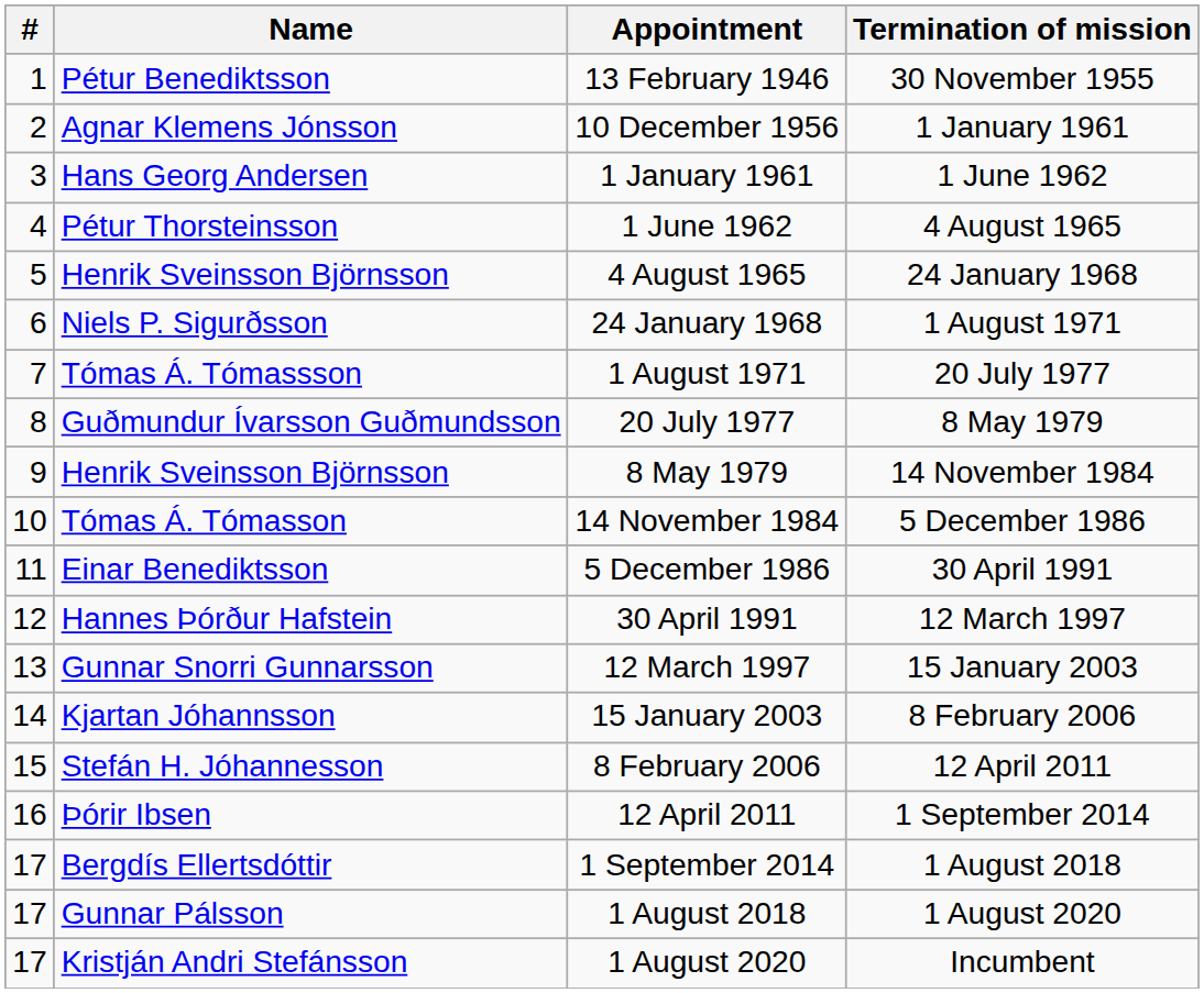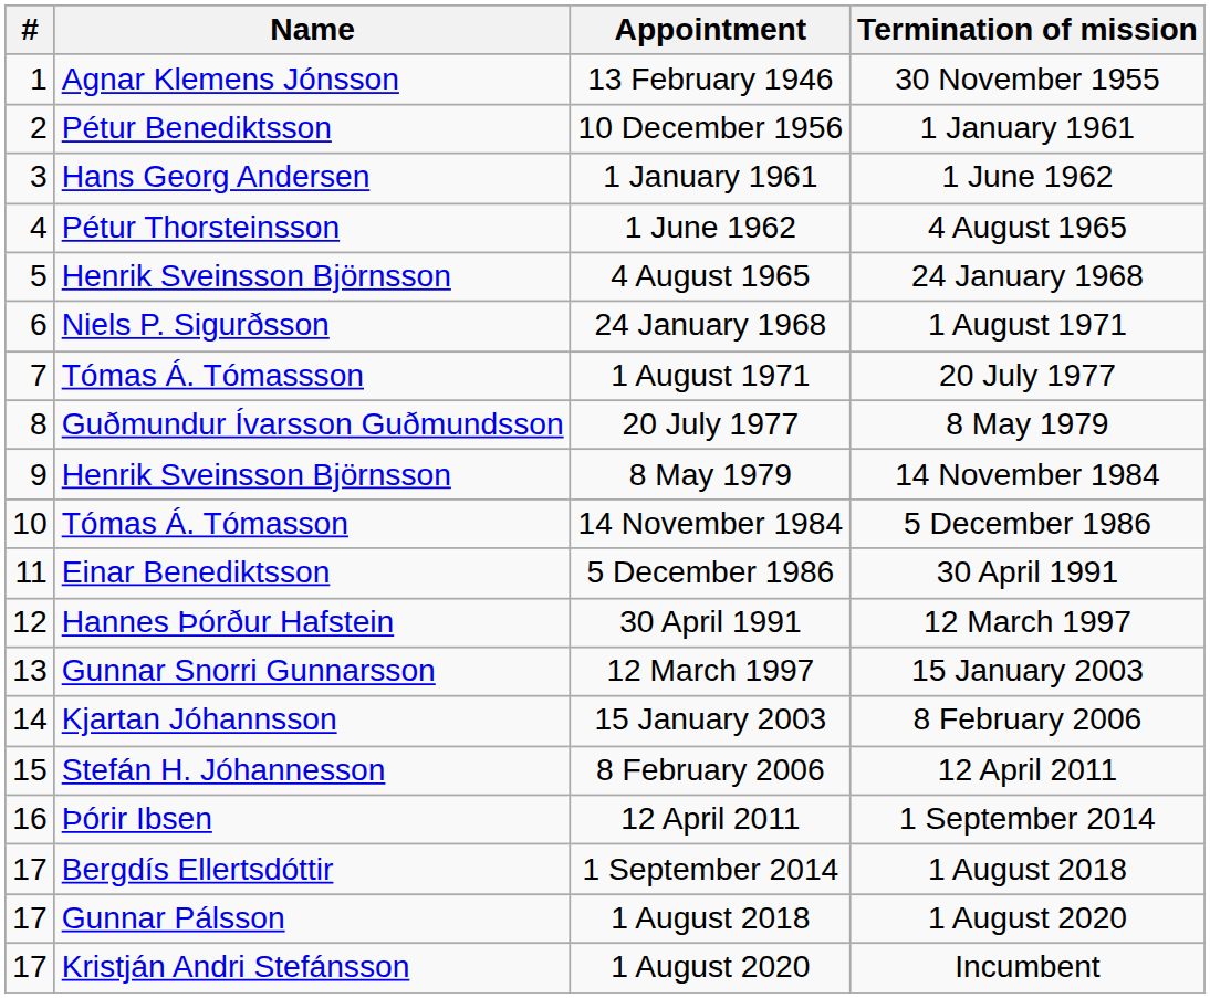 <table class="wikitable">
 <tr>
 <th>#</th>
 <th>Name</th>
 <th>Appointment</th>
 <th>Termination of mission</th>
 </tr>
 <tr>
 <td style="text-align: right;">1</td>
-<td><a href='#'>Pétur Benediktsson</a></td>
+<td><a href='#'>Agnar Klemens Jónsson</a></td>
 <td style="text-align: center;">13 February 1946</td>
 <td style="text-align: center;">30 November 1955</td>
 </tr>
 <tr>
 <td style="text-align: right;">2</td>
-<td><a href='#'>Agnar Klemens Jónsson</a></td>
+<td><a href='#'>Pétur Benediktsson</a></td>
 <td style="text-align: center;">10 December 1956</td>
 <td style="text-align: center;">1 January 1961</td>
 </tr>
 <tr>
 <td style="text-align: right;">3</td>
 <td><a href='#'>Hans Georg Andersen</a></td>
 <td style="text-align: center;">1 January 1961</td>
 <td style="text-align: center;">1 June 1962</td>
 </tr>
 <tr>
 <td style="text-align: right;">4</td>
 <td><a href='#'>Pétur Thorsteinsson</a></td>
 <td style="text-align: center;">1 June 1962</td>
 <td style="text-align: center;">4 August 1965</td>
 </tr>
 <tr>
 <td style="text-align: right;">5</td>
 <td><a href='#'>Henrik Sveinsson Björnsson</a></td>
 <td style="text-align: center;">4 August 1965</td>
 <td style="text-align: center;">24 January 1968</td>
 </tr>
 <tr>
 <td style="text-align: right;">6</td>
 <td><a href='#'>Niels P. Sigurðsson</a></td>
 <td style="text-align: center;">24 January 1968</td>
 <td style="text-align: center;">1 August 1971</td>
 </tr>
 <tr>
 <td style="text-align: right;">7</td>
 <td><a href='#'>Tómas Á. Tómassson</a></td>
 <td style="text-align: center;">1 August 1971</td>
 <td style="text-align: center;">20 July 1977</td>
 </tr>
 <tr>
 <td style="text-align: right;">8</td>
 <td><a href='#'>Guðmundur Ívarsson Guðmundsson</a></td>
 <td style="text-align: center;">20 July 1977</td>
 <td style="text-align: center;">8 May 1979</td>
 </tr>
 <tr>
 <td style="text-align: right;">9</td>
 <td><a href='#'>Henrik Sveinsson Björnsson</a></td>
 <td style="text-align: center;">8 May 1979</td>
 <td style="text-align: center;">14 November 1984</td>
 </tr>
 <tr>
 <td style="text-align: right;">10</td>
 <td><a href='#'>Tómas Á. Tómasson</a></td>
 <td style="text-align: center;">14 November 1984</td>
 <td style="text-align: center;">5 December 1986</td>
 </tr>
 <tr>
 <td style="text-align: right;">11</td>
 <td><a href='#'>Einar Benediktsson</a></td>
 <td style="text-align: center;">5 December 1986</td>
 <td style="text-align: center;">30 April 1991</td>
 </tr>
 <tr>
 <td style="text-align: right;">12</td>
 <td><a href='#'>Hannes Þórður Hafstein</a></td>
 <td style="text-align: center;">30 April 1991</td>
 <td style="text-align: center;">12 March 1997</td>
 </tr>
 <tr>
 <td style="text-align: right;">13</td>
 <td><a href='#'>Gunnar Snorri Gunnarsson</a></td>
 <td style="text-align: center;">12 March 1997</td>
 <td style="text-align: center;">15 January 2003</td>
 </tr>
 <tr>
 <td style="text-align: right;">14</td>
 <td><a href='#'>Kjartan Jóhannsson</a></td>
 <td style="text-align: center;">15 January 2003</td>
 <td style="text-align: center;">8 February 2006</td>
 </tr>
 <tr>
 <td style="text-align: right;">15</td>
 <td><a href='#'>Stefán H. Jóhannesson</a></td>
 <td style="text-align: center;">8 February 2006</td>
 <td style="text-align: center;">12 April 2011</td>
 </tr>
 <tr>
 <td style="text-align: right;">16</td>
 <td><a href='#'>Þórir Ibsen</a></td>
 <td style="text-align: center;">12 April 2011</td>
 <td style="text-align: center;">1 September 2014</td>
 </tr>
 <tr>
 <td style="text-align: right;">17</td>
 <td><a href='#'>Bergdís Ellertsdóttir</a></td>
 <td style="text-align: center;">1 September 2014</td>
 <td style="text-align: center;">1 August 2018</td>
 </tr>
 <tr>
 <td style="text-align: right;">17</td>
 <td><a href='#'>Gunnar Pálsson</a></td>
 <td style="text-align: center;">1 August 2018</td>
 <td style="text-align: center;">1 August 2020</td>
 </tr>
 <tr>
 <td style="text-align: right;">17</td>
 <td><a href='#'>Kristján Andri Stefánsson</a></td>
 <td style="text-align: center;">1 August 2020</td>
 <td style="text-align: center;">Incumbent</td>
 </tr>
 </table>
